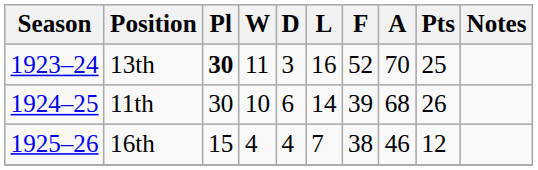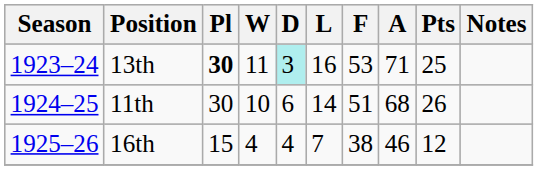 <table class="wikitable sortable">
 <tr>
 <th>Season</th>
 <th>Position</th>
 <th>Pl</th>
 <th>W</th>
 <th>D</th>
 <th>L</th>
 <th>F</th>
 <th>A</th>
 <th>Pts</th>
 <th>Notes</th>
 </tr>
 <tr>
 <td><a href='#'>1923–24</a></td>
 <td>13th</td>
 <td><strong>30</strong></td>
 <td>11</td>
-<td>3</td>
+<td style="background: paleturquoise;">3</td>
 <td>16</td>
-<td>52</td>
-<td>70</td>
+<td>53</td>
+<td>71</td>
 <td>25</td>
 <td></td>
 </tr>
 <tr>
 <td><a href='#'>1924–25</a></td>
 <td>11th</td>
 <td>30</td>
 <td>10</td>
 <td>6</td>
 <td>14</td>
-<td>39</td>
+<td>51</td>
 <td>68</td>
 <td>26</td>
 <td></td>
 </tr>
 <tr>
 <td><a href='#'>1925–26</a></td>
 <td>16th</td>
 <td>15</td>
 <td>4</td>
 <td>4</td>
 <td>7</td>
 <td>38</td>
 <td>46</td>
 <td>12</td>
 <td></td>
 </tr>
 <tr>
 </tr>
 </table>
